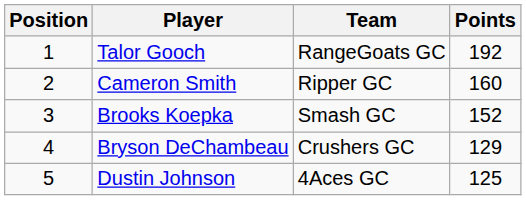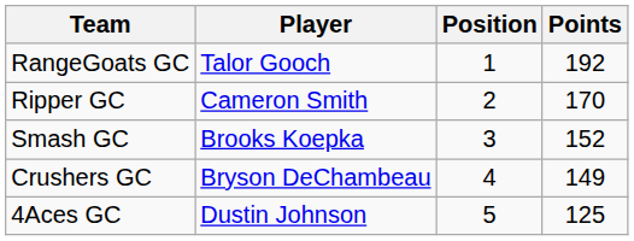 <table class="wikitable">
 <tr>
+<th>Team</th>
+<th>Player</th>
 <th>Position</th>
-<th>Player</th>
-<th>Team</th>
 <th>Points</th>
 </tr>
 <tr>
+<td>RangeGoats GC</td>
+<td> <a href='#'>Talor Gooch</a></td>
 <td align=center>1</td>
-<td> <a href='#'>Talor Gooch</a></td>
-<td>RangeGoats GC</td>
 <td align=center>192</td>
 </tr>
 <tr>
+<td>Ripper GC</td>
+<td> <a href='#'>Cameron Smith</a></td>
 <td align=center>2</td>
-<td> <a href='#'>Cameron Smith</a></td>
-<td>Ripper GC</td>
-<td align=center>160</td>
+<td align=center>170</td>
 </tr>
 <tr>
+<td>Smash GC</td>
+<td> <a href='#'>Brooks Koepka</a></td>
 <td align=center>3</td>
-<td> <a href='#'>Brooks Koepka</a></td>
-<td>Smash GC</td>
 <td align=center>152</td>
 </tr>
 <tr>
+<td>Crushers GC</td>
+<td> <a href='#'>Bryson DeChambeau</a></td>
 <td align=center>4</td>
-<td> <a href='#'>Bryson DeChambeau</a></td>
-<td>Crushers GC</td>
-<td align=center>129</td>
+<td align=center>149</td>
 </tr>
 <tr>
+<td>4Aces GC</td>
+<td> <a href='#'>Dustin Johnson</a></td>
 <td align=center>5</td>
-<td> <a href='#'>Dustin Johnson</a></td>
-<td>4Aces GC</td>
 <td align=center>125</td>
 </tr>
 </table>
